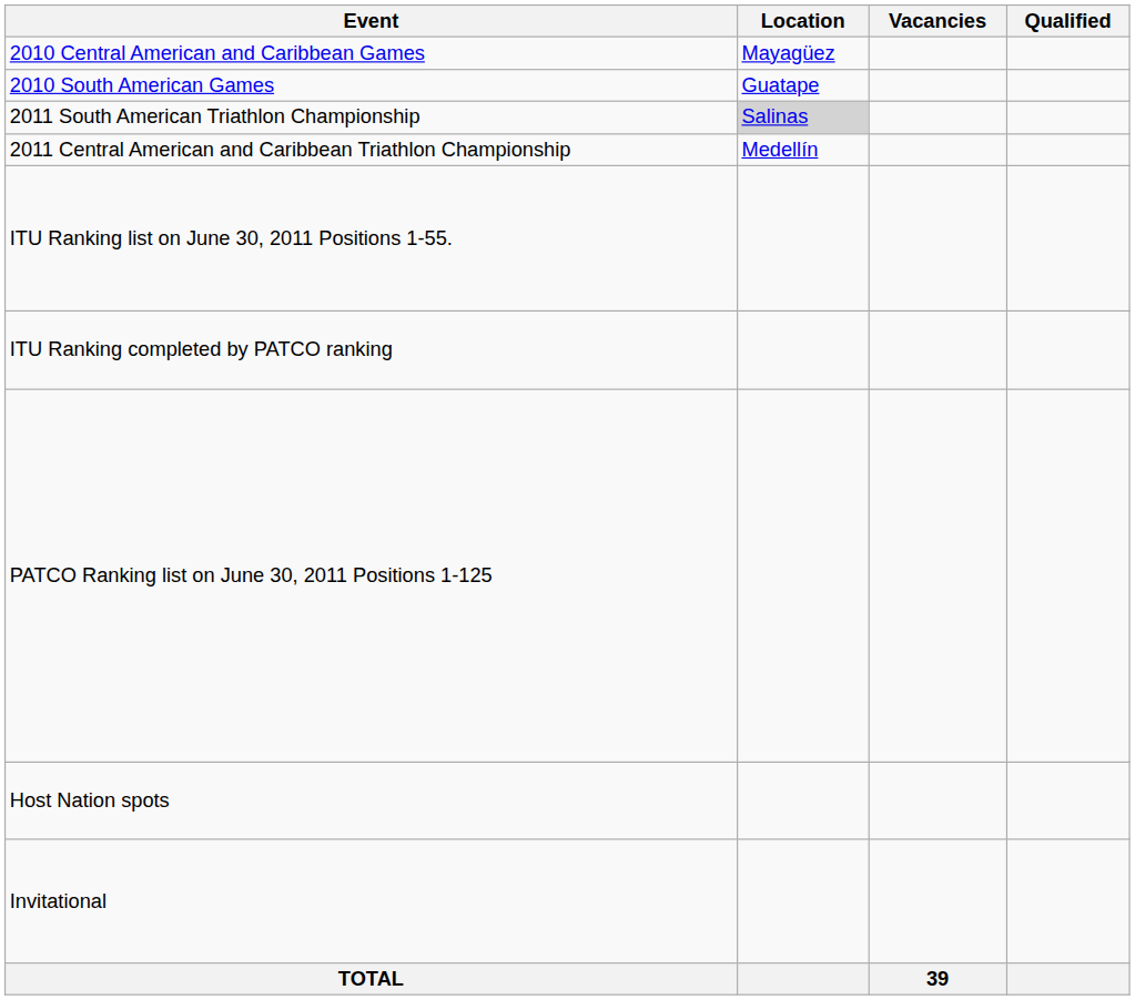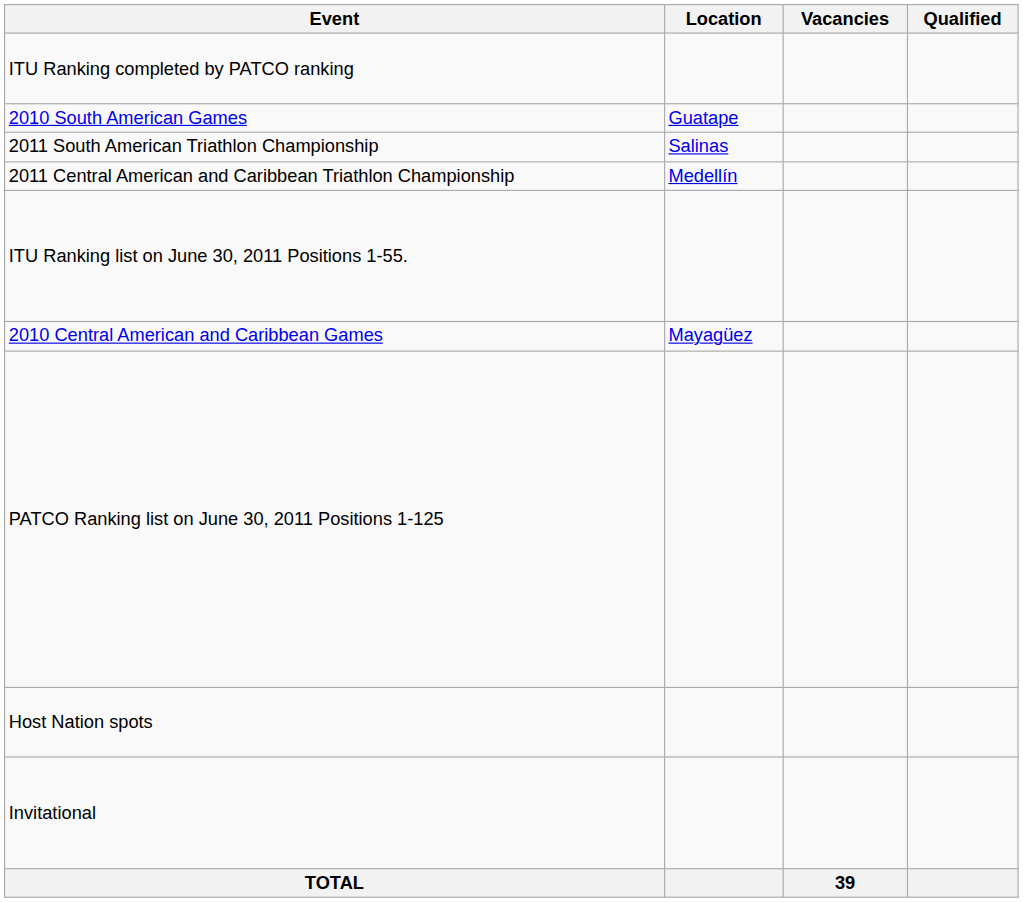 <table class="wikitable" style="width:890px;">
 <tr>
 <th>Event</th>
 <th>Location</th>
 <th>Vacancies</th>
 <th>Qualified</th>
 </tr>
 <tr>
-<td><a href='#'>2010 Central American and Caribbean Games</a></td>
-<td> <a href='#'>Mayagüez</a></td>
+<td>ITU Ranking completed by PATCO ranking</td>
 <td></td>
-<td> <br> </td>
+<td></td>
+<td> <br> <br> <br></td>
 </tr>
 <tr>
 <td><a href='#'>2010 South American Games</a></td>
 <td> <a href='#'>Guatape</a></td>
 <td></td>
 <td><br> <s></s></td>
 </tr>
 <tr>
 <td>2011 South American Triathlon Championship </td>
-<td style="background: lightgrey;"> <a href='#'>Salinas</a></td>
+<td> <a href='#'>Salinas</a></td>
 <td></td>
 <td></td>
 </tr>
 <tr>
 <td>2011 Central American and Caribbean Triathlon Championship</td>
 <td> <a href='#'>Medellín</a></td>
 <td></td>
 <td></td>
 </tr>
 <tr>
 <td>ITU Ranking list on June 30, 2011 Positions 1-55.</td>
 <td></td>
 <td></td>
 <td> <br> <br> <br>  <br> <br> <br></td>
 </tr>
 <tr>
-<td>ITU Ranking completed by PATCO ranking</td>
+<td><a href='#'>2010 Central American and Caribbean Games</a></td>
+<td> <a href='#'>Mayagüez</a></td>
 <td></td>
-<td></td>
-<td> <br> <br> <br></td>
+<td> <br> </td>
 </tr>
 <tr>
 <td>PATCO Ranking list on June 30, 2011 Positions 1-125</td>
 <td></td>
 <td></td>
 <td> <br> <br> <br>  <br> <br> <br> <br> <br><s></s> <br> <br> <br> <s></s> <br> <br> <br> <br>  <br></td>
 </tr>
 <tr>
 <td>Host Nation spots</td>
 <td></td>
 <td></td>
 <td> <br> <br> <br></td>
 </tr>
 <tr>
 <td>Invitational</td>
 <td></td>
 <td></td>
 <td> <br>  <br>  <br>  <br> <br></td>
 </tr>
 <tr>
 <th>TOTAL</th>
 <th colspan="1"></th>
 <th>39</th>
 <th></th>
 </tr>
 </table>
